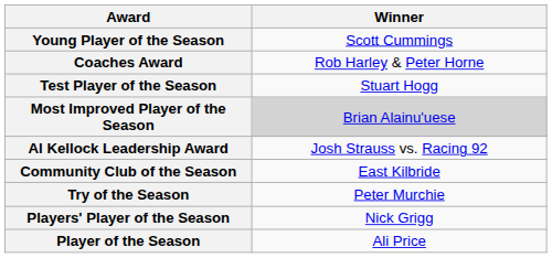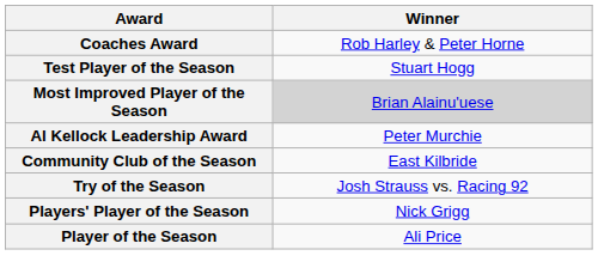 <table class="wikitable" style="font-size:95%; text-align:center;">
 <tr>
 <th style="width:250px;">Award</th>
 <th style="width:300px;">Winner</th>
-</tr>
-<tr>
-<th>Young Player of the Season</th>
-<td> <a href='#'>Scott Cummings</a></td>
 </tr>
 <tr>
 <th>Coaches Award</th>
 <td> <a href='#'>Rob Harley</a> &  <a href='#'>Peter Horne</a></td>
 </tr>
 <tr>
 <th>Test Player of the Season</th>
 <td> <a href='#'>Stuart Hogg</a></td>
 </tr>
 <tr>
 <th>Most Improved Player of the Season</th>
 <td style="background: lightgrey;"> <a href='#'>Brian Alainu'uese</a></td>
 </tr>
 <tr>
 <th>Al Kellock Leadership Award</th>
-<td> <a href='#'>Josh Strauss</a> vs.  <a href='#'>Racing 92</a></td>
+<td> <a href='#'>Peter Murchie</a></td>
 </tr>
 <tr>
 <th>Community Club of the Season</th>
 <td><a href='#'>East Kilbride</a></td>
 </tr>
 <tr>
 <th>Try of the Season</th>
-<td> <a href='#'>Peter Murchie</a></td>
+<td> <a href='#'>Josh Strauss</a> vs.  <a href='#'>Racing 92</a></td>
 </tr>
 <tr>
 <th>Players' Player of the Season</th>
 <td> <a href='#'>Nick Grigg</a></td>
 </tr>
 <tr>
 <th>Player of the Season</th>
 <td> <a href='#'>Ali Price</a></td>
 </tr>
 </table>
